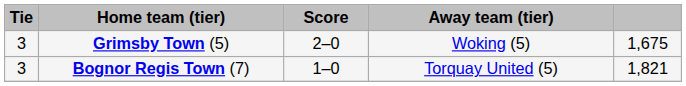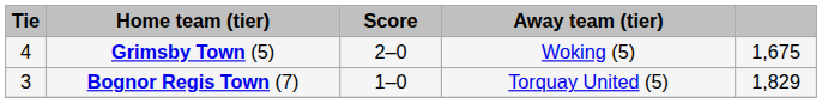 <table class="wikitable" style="width: 600px; background:WhiteSmoke; text-align:center; font-size:90%">
 <tr>
 <td scope="col" style="width:  5.00%; background:silver;"><strong>Tie</strong></td>
 <td scope="col" style="width: 36.25%; background:silver;"><strong>Home team (tier)</strong></td>
 <td scope="col" style="width: 12.50%; background:silver;"><strong>Score</strong></td>
 <td scope="col" style="width: 36.25%; background:silver;"><strong>Away team (tier)</strong></td>
 <td scope="col" style="width: 10.00%; background:silver;"><strong></strong></td>
 </tr>
 <tr>
-<td>3</td>
+<td>4</td>
 <td><strong><a href='#'>Grimsby Town</a></strong> (5)</td>
 <td>2–0</td>
 <td><a href='#'>Woking</a> (5)</td>
 <td>1,675</td>
 </tr>
 <tr>
 <td>3</td>
 <td><strong><a href='#'>Bognor Regis Town</a></strong> (7)</td>
 <td>1–0</td>
 <td><a href='#'>Torquay United</a> (5)</td>
-<td>1,821</td>
+<td>1,829</td>
 </tr>
 <tr>
 </tr>
 </table>
